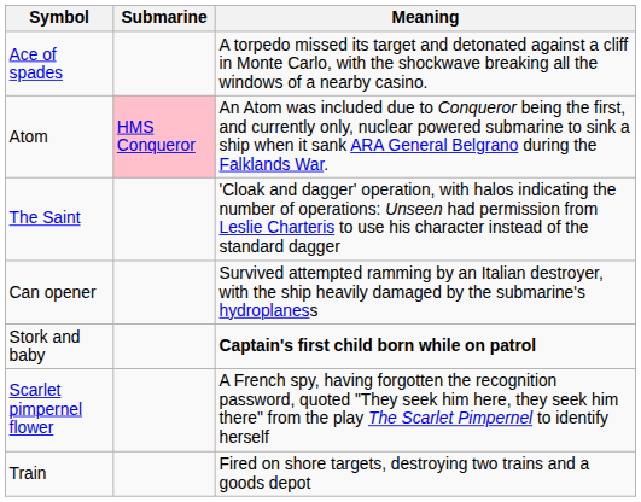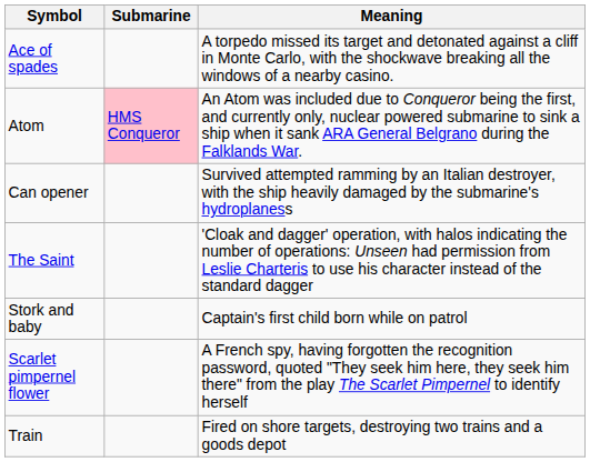 <table class="wikitable" border="1">
 <tr>
 <th>Symbol</th>
 <th>Submarine</th>
 <th>Meaning</th>
 </tr>
 <tr>
 <td><a href='#'>Ace of spades</a></td>
 <td></td>
 <td>A torpedo missed its target and detonated against a cliff in Monte Carlo, with the shockwave breaking all the windows of a nearby casino.</td>
 </tr>
 <tr>
 <td>Atom</td>
 <td style="background: pink;"><a href='#'>HMS Conqueror</a></td>
 <td>An Atom was included due to <em>Conqueror</em> being the first, and currently only, nuclear powered submarine to sink a ship when it sank <a href='#'>ARA General Belgrano</a> during the <a href='#'>Falklands War</a>.</td>
 </tr>
 <tr>
+<td>Can opener</td>
+<td></td>
+<td>Survived attempted ramming by an Italian destroyer, with the ship heavily damaged by the submarine's <a href='#'>hydroplanes</a>s</td>
+</tr>
+<tr>
 <td><a href='#'>The Saint</a></td>
 <td></td>
 <td>'Cloak and dagger' operation, with halos indicating the number of operations: <em>Unseen</em> had permission from <a href='#'>Leslie Charteris</a> to use his character instead of the standard dagger</td>
 </tr>
 <tr>
-<td>Can opener</td>
-<td></td>
-<td>Survived attempted ramming by an Italian destroyer, with the ship heavily damaged by the submarine's <a href='#'>hydroplanes</a>s</td>
-</tr>
-<tr>
 <td>Stork and baby</td>
 <td></td>
-<td><strong>Captain's first child born while on patrol</strong></td>
+<td>Captain's first child born while on patrol</td>
 </tr>
 <tr>
 <td><a href='#'>Scarlet pimpernel flower</a></td>
 <td></td>
 <td>A French spy, having forgotten the recognition password, quoted "They seek him here, they seek him there" from the play <em><a href='#'>The Scarlet Pimpernel</a></em> to identify herself</td>
 </tr>
 <tr>
 <td>Train</td>
 <td></td>
 <td>Fired on shore targets, destroying two trains and a goods depot</td>
 </tr>
 </table>
